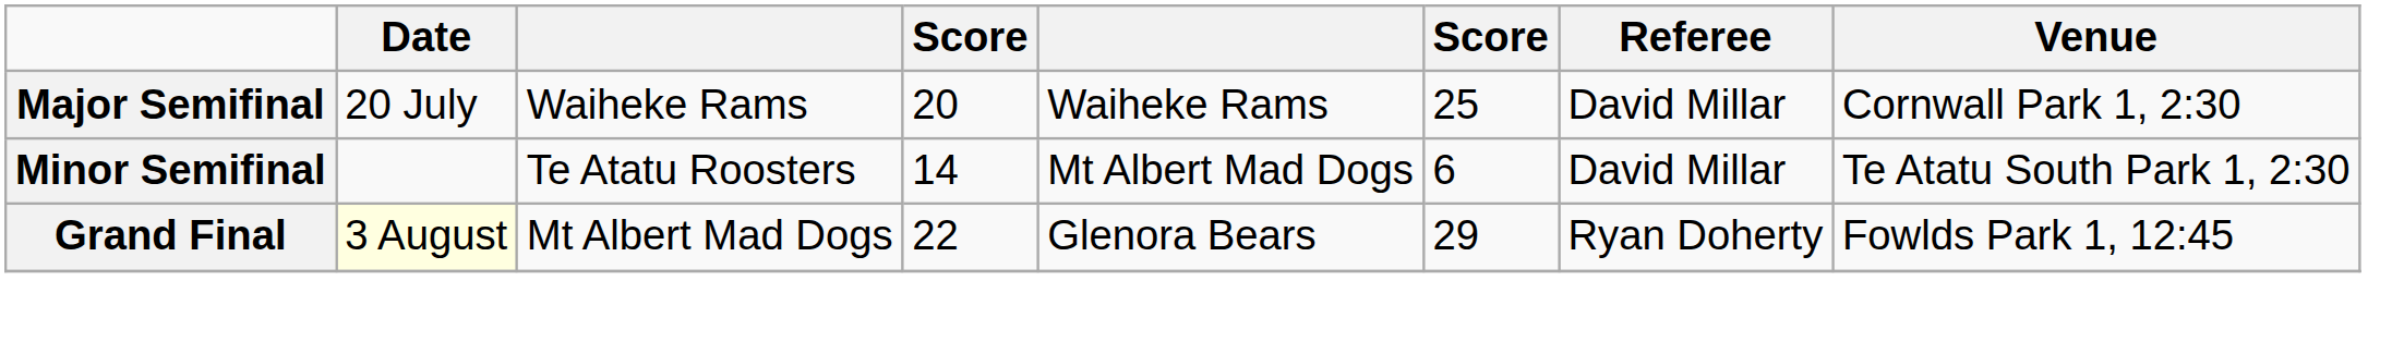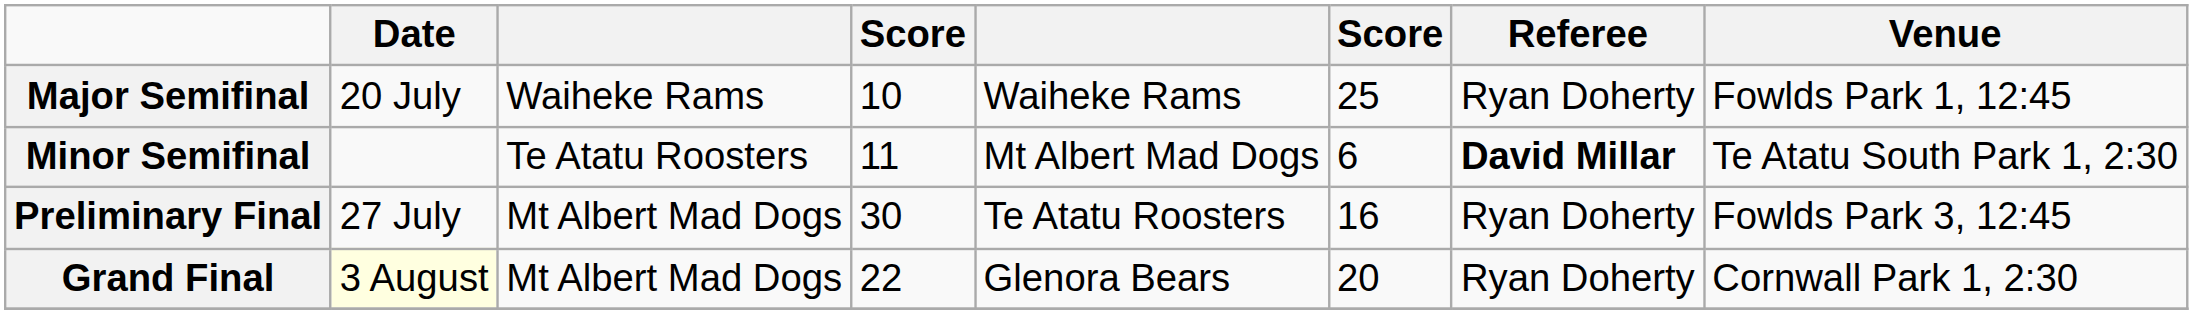 <table class="wikitable mw-collapsible">
 <tr>
 <td></td>
 <th scope="col">Date</th>
 <th scope="col"></th>
 <th scope="col">Score</th>
 <th scope="col"></th>
 <th scope="col">Score</th>
 <th scope="col">Referee</th>
 <th scope="col">Venue</th>
 </tr>
 <tr>
 <th scope="row">Major Semifinal</th>
 <td>20 July</td>
 <td>Waiheke Rams</td>
-<td>20</td>
+<td>10</td>
 <td>Waiheke Rams</td>
 <td>25</td>
-<td>David Millar</td>
-<td>Cornwall Park 1, 2:30</td>
+<td>Ryan Doherty</td>
+<td>Fowlds Park 1, 12:45</td>
 </tr>
 <tr>
 <th scope="row">Minor Semifinal</th>
 <td></td>
 <td>Te Atatu Roosters</td>
-<td>14</td>
+<td>11</td>
 <td>Mt Albert Mad Dogs</td>
 <td>6</td>
-<td>David Millar</td>
+<td><strong>David Millar</strong></td>
 <td>Te Atatu South Park 1, 2:30</td>
+</tr>
+<tr>
+<th scope="row">Preliminary Final</th>
+<td>27 July</td>
+<td>Mt Albert Mad Dogs</td>
+<td>30</td>
+<td>Te Atatu Roosters</td>
+<td>16</td>
+<td>Ryan Doherty</td>
+<td>Fowlds Park 3, 12:45</td>
 </tr>
 <tr>
 <th scope="row">Grand Final</th>
 <td style="background: lightyellow;">3 August</td>
 <td>Mt Albert Mad Dogs</td>
 <td>22</td>
 <td>Glenora Bears</td>
-<td>29</td>
+<td>20</td>
 <td>Ryan Doherty</td>
-<td>Fowlds Park 1, 12:45</td>
+<td>Cornwall Park 1, 2:30</td>
 </tr>
 <tr>
 </tr>
 </table>
